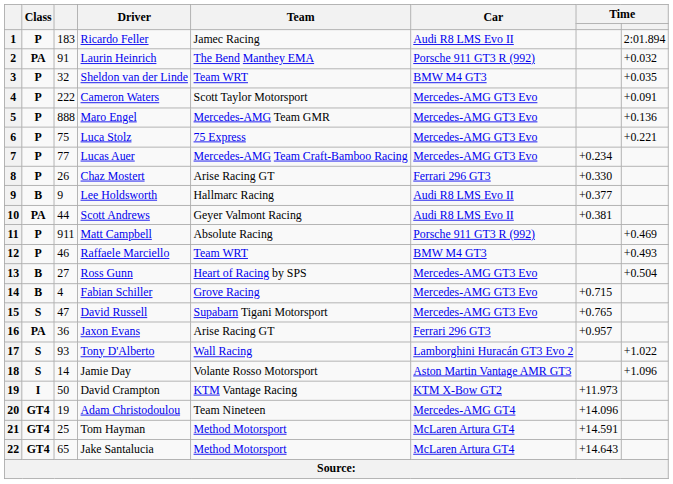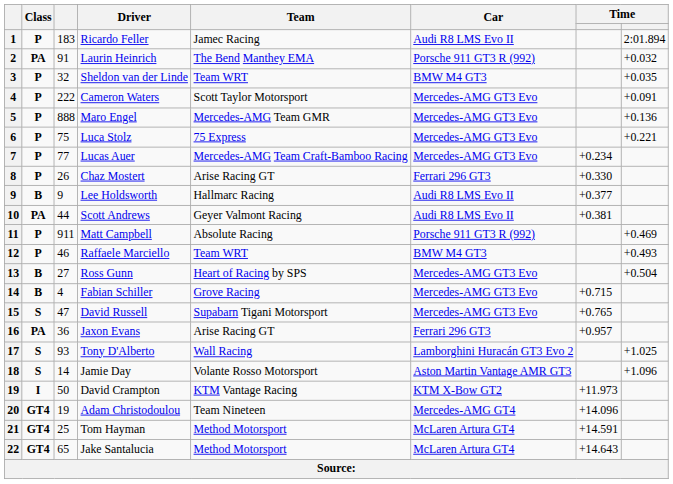 <table class="wikitable" style="font-size: 85%">
 <tr>
 <th rowspan="2"></th>
 <th rowspan="2">Class</th>
 <th rowspan="2"></th>
 <th rowspan="2">Driver</th>
 <th rowspan="2">Team</th>
 <th rowspan="2">Car</th>
 <th colspan="2">Time</th>
 </tr>
 <tr>
 <th></th>
 <th></th>
 </tr>
 <tr>
 <th>1</th>
 <td align="center"><strong><span>P</span></strong></td>
 <td>183</td>
 <td> <a href='#'>Ricardo Feller</a></td>
 <td> Jamec Racing</td>
 <td><a href='#'>Audi R8 LMS Evo II</a></td>
 <td></td>
 <td>2:01.894</td>
 </tr>
 <tr>
 <th>2</th>
 <td align="center"><strong><span>PA</span></strong></td>
 <td>91</td>
 <td> <a href='#'>Laurin Heinrich</a></td>
 <td> <a href='#'>The Bend</a> <a href='#'>Manthey EMA</a></td>
 <td><a href='#'>Porsche 911 GT3 R (992)</a></td>
 <td></td>
 <td>+0.032</td>
 </tr>
 <tr>
 <th>3</th>
 <td align="center"><strong><span>P</span></strong></td>
 <td>32</td>
 <td nowrap> <a href='#'>Sheldon van der Linde</a></td>
 <td> <a href='#'>Team WRT</a></td>
 <td><a href='#'>BMW M4 GT3</a></td>
 <td></td>
 <td>+0.035</td>
 </tr>
 <tr>
 <th>4</th>
 <td align="center"><strong><span>P</span></strong></td>
 <td>222</td>
 <td> <a href='#'>Cameron Waters</a></td>
 <td> Scott Taylor Motorsport</td>
 <td><a href='#'>Mercedes-AMG GT3 Evo</a></td>
 <td></td>
 <td>+0.091</td>
 </tr>
 <tr>
 <th>5</th>
 <td align="center"><strong><span>P</span></strong></td>
 <td>888</td>
 <td> <a href='#'>Maro Engel</a></td>
 <td> <a href='#'>Mercedes-AMG</a> Team GMR</td>
 <td><a href='#'>Mercedes-AMG GT3 Evo</a></td>
 <td></td>
 <td>+0.136</td>
 </tr>
 <tr>
 <th>6</th>
 <td align="center"><strong><span>P</span></strong></td>
 <td>75</td>
 <td> <a href='#'>Luca Stolz</a></td>
 <td> <a href='#'>75 Express</a></td>
 <td><a href='#'>Mercedes-AMG GT3 Evo</a></td>
 <td></td>
 <td>+0.221</td>
 </tr>
 <tr>
 <th>7</th>
 <td align="center"><strong><span>P</span></strong></td>
 <td>77</td>
 <td> <a href='#'>Lucas Auer</a></td>
 <td nowrap> <a href='#'>Mercedes-AMG</a> <a href='#'>Team Craft-Bamboo Racing</a></td>
 <td><a href='#'>Mercedes-AMG GT3 Evo</a></td>
 <td>+0.234</td>
 <td></td>
 </tr>
 <tr>
 <th>8</th>
 <td align="center"><strong><span>P</span></strong></td>
 <td>26</td>
 <td> <a href='#'>Chaz Mostert</a></td>
 <td> Arise Racing GT</td>
 <td><a href='#'>Ferrari 296 GT3</a></td>
 <td>+0.330</td>
 <td></td>
 </tr>
 <tr>
 <th>9</th>
 <td align="center"><strong><span>B</span></strong></td>
 <td>9</td>
 <td> <a href='#'>Lee Holdsworth</a></td>
 <td> Hallmarc Racing</td>
 <td><a href='#'>Audi R8 LMS Evo II</a></td>
 <td>+0.377</td>
 <td></td>
 </tr>
 <tr>
 <th>10</th>
 <td align="center"><strong><span>PA</span></strong></td>
 <td>44</td>
 <td> <a href='#'>Scott Andrews</a></td>
 <td> Geyer Valmont Racing</td>
 <td><a href='#'>Audi R8 LMS Evo II</a></td>
 <td>+0.381</td>
 <td></td>
 </tr>
 <tr>
 <th>11</th>
 <td align="center"><strong><span>P</span></strong></td>
 <td>911</td>
 <td> <a href='#'>Matt Campbell</a></td>
 <td> Absolute Racing</td>
 <td><a href='#'>Porsche 911 GT3 R (992)</a></td>
 <td></td>
 <td>+0.469</td>
 </tr>
 <tr>
 <th>12</th>
 <td align="center"><strong><span>P</span></strong></td>
 <td>46</td>
 <td> <a href='#'>Raffaele Marciello</a></td>
 <td> <a href='#'>Team WRT</a></td>
 <td><a href='#'>BMW M4 GT3</a></td>
 <td></td>
 <td>+0.493</td>
 </tr>
 <tr>
 <th>13</th>
 <td align="center"><strong><span>B</span></strong></td>
 <td>27</td>
 <td> <a href='#'>Ross Gunn</a></td>
 <td> <a href='#'>Heart of Racing</a> by SPS</td>
 <td><a href='#'>Mercedes-AMG GT3 Evo</a></td>
 <td></td>
 <td>+0.504</td>
 </tr>
 <tr>
 <th>14</th>
 <td align="center"><strong><span>B</span></strong></td>
 <td>4</td>
 <td> <a href='#'>Fabian Schiller</a></td>
 <td> <a href='#'>Grove Racing</a></td>
 <td><a href='#'>Mercedes-AMG GT3 Evo</a></td>
 <td>+0.715</td>
 <td></td>
 </tr>
 <tr>
 <th>15</th>
 <td align="center"><strong><span>S</span></strong></td>
 <td>47</td>
 <td> <a href='#'>David Russell</a></td>
 <td> <a href='#'>Supabarn</a> Tigani Motorsport</td>
 <td><a href='#'>Mercedes-AMG GT3 Evo</a></td>
 <td>+0.765</td>
 <td></td>
 </tr>
 <tr>
 <th>16</th>
 <td align="center"><strong><span>PA</span></strong></td>
 <td>36</td>
 <td> <a href='#'>Jaxon Evans</a></td>
 <td> Arise Racing GT</td>
 <td><a href='#'>Ferrari 296 GT3</a></td>
 <td>+0.957</td>
 <td></td>
 </tr>
 <tr>
 <th>17</th>
 <td align="center"><strong><span>S</span></strong></td>
 <td>93</td>
 <td> <a href='#'>Tony D'Alberto</a></td>
 <td> <a href='#'>Wall Racing</a></td>
 <td nowrap><a href='#'>Lamborghini Huracán GT3 Evo 2</a></td>
 <td></td>
-<td>+1.022</td>
+<td>+1.025</td>
 </tr>
 <tr>
 <th>18</th>
 <td align="center"><strong><span>S</span></strong></td>
 <td>14</td>
 <td> Jamie Day</td>
 <td> Volante Rosso Motorsport</td>
 <td><a href='#'>Aston Martin Vantage AMR GT3</a></td>
 <td></td>
 <td>+1.096</td>
 </tr>
 <tr>
 <th>19</th>
 <td align="center"><strong><span>I</span></strong></td>
 <td>50</td>
 <td> David Crampton</td>
 <td> <a href='#'>KTM</a> Vantage Racing</td>
 <td><a href='#'>KTM X-Bow GT2</a></td>
 <td>+11.973</td>
 <td></td>
 </tr>
 <tr>
 <th>20</th>
 <td align="center"><strong><span>GT4</span></strong></td>
 <td>19</td>
 <td> <a href='#'>Adam Christodoulou</a></td>
 <td> Team Nineteen</td>
 <td><a href='#'>Mercedes-AMG GT4</a></td>
 <td>+14.096</td>
 <td></td>
 </tr>
 <tr>
 <th>21</th>
 <td align="center"><strong><span>GT4</span></strong></td>
 <td>25</td>
 <td> Tom Hayman</td>
 <td> <a href='#'>Method Motorsport</a></td>
 <td><a href='#'>McLaren Artura GT4</a></td>
 <td>+14.591</td>
 <td></td>
 </tr>
 <tr>
 <th>22</th>
 <td align="center"><strong><span>GT4</span></strong></td>
 <td>65</td>
 <td> Jake Santalucia</td>
 <td> <a href='#'>Method Motorsport</a></td>
 <td><a href='#'>McLaren Artura GT4</a></td>
 <td>+14.643</td>
 <td></td>
 </tr>
 <tr>
 <th colspan="8">Source:</th>
 </tr>
 </table>
